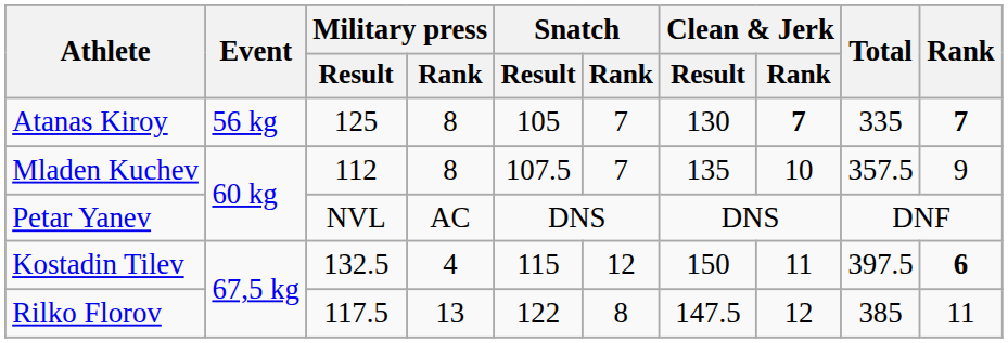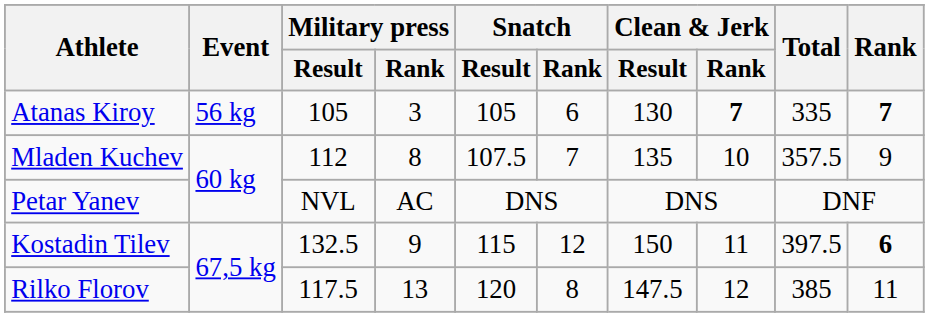 <table class="wikitable" style="font-size:90%">
 <tr>
 <th rowspan="2">Athlete</th>
 <th rowspan="2">Event</th>
 <th colspan="2">Military press</th>
 <th colspan="2">Snatch</th>
 <th colspan="2">Clean & Jerk</th>
 <th rowspan="2">Total</th>
 <th rowspan="2">Rank</th>
 </tr>
 <tr style="font-size:95%">
 <th>Result</th>
 <th>Rank</th>
 <th>Result</th>
 <th>Rank</th>
 <th>Result</th>
 <th>Rank</th>
 </tr>
 <tr align=center>
 <td align=left><a href='#'>Atanas Kiroy</a></td>
 <td style="text-align:left;" rowspan="1"><a href='#'>56 kg</a></td>
-<td>125</td>
-<td>8</td>
 <td>105</td>
-<td>7</td>
+<td>3</td>
+<td>105</td>
+<td>6</td>
 <td>130</td>
 <td><strong>7</strong></td>
 <td>335</td>
 <td><strong>7</strong></td>
 </tr>
 <tr align=center>
 <td align=left><a href='#'>Mladen Kuchev</a></td>
 <td style="text-align:left;" rowspan="2"><a href='#'>60 kg</a></td>
 <td>112</td>
 <td>8</td>
 <td>107.5</td>
 <td>7</td>
 <td>135</td>
 <td>10</td>
 <td>357.5</td>
 <td>9</td>
 </tr>
 <tr align=center>
 <td align=left><a href='#'>Petar Yanev</a></td>
 <td>NVL</td>
 <td>AC</td>
 <td style="text-align:center;" colspan="2">DNS</td>
 <td style="text-align:center;" colspan="2">DNS</td>
 <td style="text-align:center;" colspan="2">DNF</td>
 </tr>
 <tr align=center>
 <td align=left><a href='#'>Kostadin Tilev</a></td>
 <td style="text-align:left;" rowspan="2"><a href='#'>67,5 kg</a></td>
 <td>132.5</td>
-<td>4</td>
+<td>9</td>
 <td>115</td>
 <td>12</td>
 <td>150</td>
 <td>11</td>
 <td>397.5</td>
 <td><strong>6</strong></td>
 </tr>
 <tr align=center>
 <td align=left><a href='#'>Rilko Florov</a></td>
 <td>117.5</td>
 <td>13</td>
-<td>122</td>
+<td>120</td>
 <td>8</td>
 <td>147.5</td>
 <td>12</td>
 <td>385</td>
 <td>11</td>
 </tr>
 </table>
